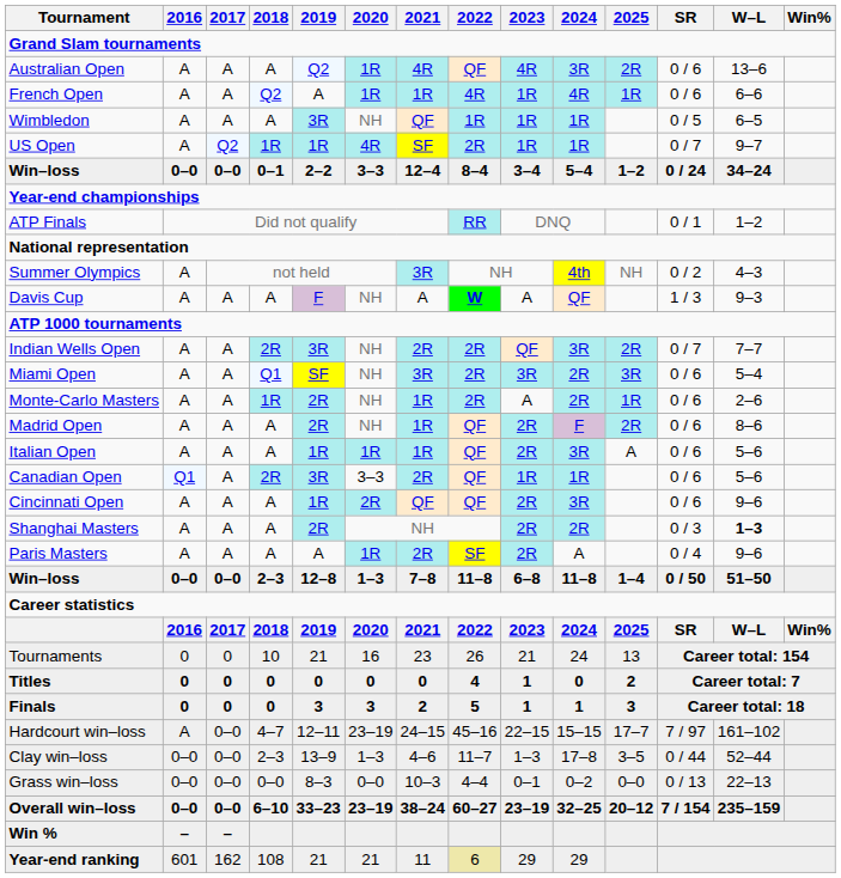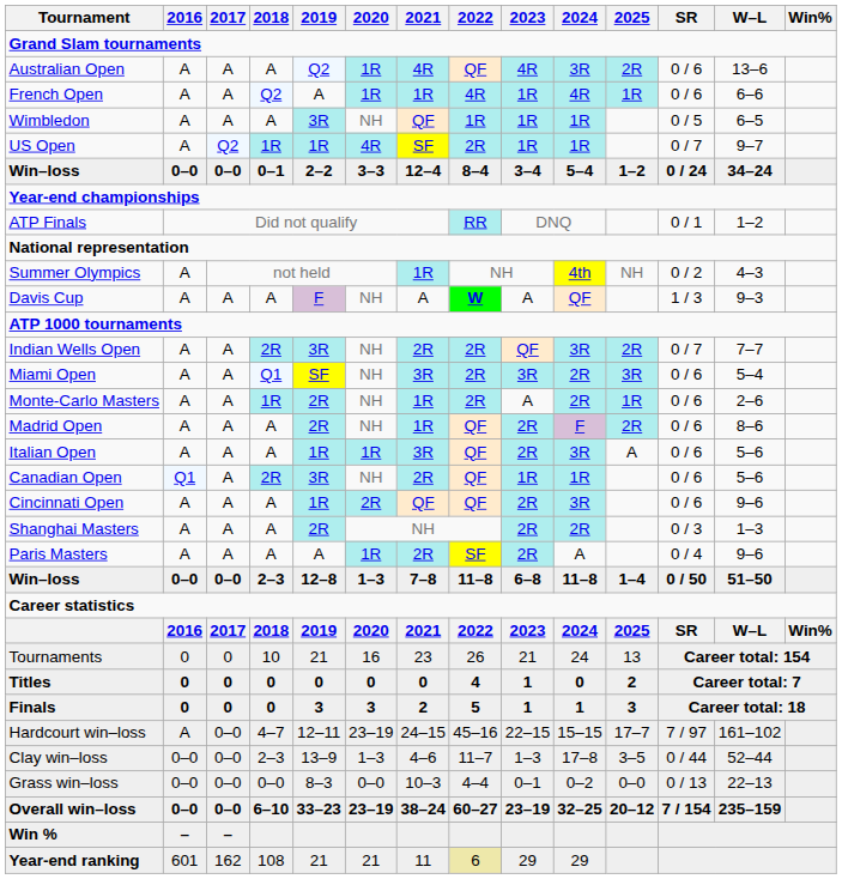 <table class=wikitable style=text-align:center>
 <tr>
 <th>Tournament</th>
 <th><a href='#'>2016</a></th>
 <th><a href='#'>2017</a></th>
 <th><a href='#'>2018</a></th>
 <th><a href='#'>2019</a></th>
 <th><a href='#'>2020</a></th>
 <th><a href='#'>2021</a></th>
 <th><a href='#'>2022</a></th>
 <th><a href='#'>2023</a></th>
 <th><a href='#'>2024</a></th>
 <th><a href='#'>2025</a></th>
 <th>SR</th>
 <th>W–L</th>
 <th>Win%</th>
 </tr>
 <tr>
 <td colspan=14 style=text-align:left><strong><a href='#'>Grand Slam tournaments</a></strong></td>
 </tr>
 <tr>
 <td style=text-align:left><a href='#'>Australian Open</a></td>
 <td>A</td>
 <td>A</td>
 <td>A</td>
 <td style=background:#f0f8ff><a href='#'>Q2</a></td>
 <td style=background:#afeeee><a href='#'>1R</a></td>
 <td style=background:#afeeee><a href='#'>4R</a></td>
 <td style=background:#ffebcd><a href='#'>QF</a></td>
 <td style=background:#afeeee><a href='#'>4R</a></td>
 <td style=background:#afeeee><a href='#'>3R</a></td>
 <td style=background:#afeeee><a href='#'>2R</a></td>
 <td>0 / 6</td>
 <td>13–6</td>
 <td></td>
 </tr>
 <tr>
 <td style=text-align:left><a href='#'>French Open</a></td>
 <td>A</td>
 <td>A</td>
 <td style=background:#f0f8ff><a href='#'>Q2</a></td>
 <td>A</td>
 <td style=background:#afeeee><a href='#'>1R</a></td>
 <td style=background:#afeeee><a href='#'>1R</a></td>
 <td style=background:#afeeee><a href='#'>4R</a></td>
 <td style=background:#afeeee><a href='#'>1R</a></td>
 <td style=background:#afeeee><a href='#'>4R</a></td>
 <td style=background:#afeeee><a href='#'>1R</a></td>
 <td>0 / 6</td>
 <td>6–6</td>
 <td></td>
 </tr>
 <tr>
 <td style=text-align:left><a href='#'>Wimbledon</a></td>
 <td>A</td>
 <td>A</td>
 <td>A</td>
 <td style=background:#afeeee><a href='#'>3R</a></td>
 <td style=color:#767676>NH</td>
 <td style=background:#ffebcd><a href='#'>QF</a></td>
 <td style=background:#afeeee><a href='#'>1R</a></td>
 <td style=background:#afeeee><a href='#'>1R</a></td>
 <td style=background:#afeeee><a href='#'>1R</a></td>
 <td></td>
 <td>0 / 5</td>
 <td>6–5</td>
 <td></td>
 </tr>
 <tr>
 <td style=text-align:left><a href='#'>US Open</a></td>
 <td>A</td>
 <td style=background:#f0f8ff><a href='#'>Q2</a></td>
 <td style=background:#afeeee><a href='#'>1R</a></td>
 <td style=background:#afeeee><a href='#'>1R</a></td>
 <td style=background:#afeeee><a href='#'>4R</a></td>
 <td style=background:yellow><a href='#'>SF</a></td>
 <td style=background:#afeeee><a href='#'>2R</a></td>
 <td style=background:#afeeee><a href='#'>1R</a></td>
 <td style=background:#afeeee><a href='#'>1R</a></td>
 <td></td>
 <td>0 / 7</td>
 <td>9–7</td>
 <td></td>
 </tr>
 <tr style=font-weight:bold;background:#efefef>
 <td style=text-align:left>Win–loss</td>
 <td>0–0</td>
 <td>0–0</td>
 <td>0–1</td>
 <td>2–2</td>
 <td>3–3</td>
 <td>12–4</td>
 <td>8–4</td>
 <td>3–4</td>
 <td>5–4</td>
 <td>1–2</td>
 <td>0 / 24</td>
 <td>34–24</td>
 <td></td>
 </tr>
 <tr>
 <td colspan=14 style=text-align:left><strong><a href='#'>Year-end championships</a></strong></td>
 </tr>
 <tr>
 <td style=text-align:left><a href='#'>ATP Finals</a></td>
 <td colspan=6 style=color:#767676>Did not qualify</td>
 <td style=background:#afeeee><a href='#'>RR</a></td>
 <td colspan=2 style=color:#767676>DNQ</td>
 <td></td>
 <td>0 / 1</td>
 <td>1–2</td>
 <td></td>
 </tr>
 <tr>
 <td colspan=14 style=text-align:left><strong>National representation</strong></td>
 </tr>
 <tr>
 <td align=left><a href='#'>Summer Olympics</a></td>
 <td>A</td>
 <td colspan=4 style=color:#767676>not held</td>
-<td style=background:#afeeee><a href='#'>3R</a></td>
+<td style=background:#afeeee><a href='#'>1R</a></td>
 <td colspan=2 style=color:#767676>NH</td>
 <td style=background:yellow><a href='#'>4th</a></td>
 <td style=color:#767676>NH</td>
 <td>0 / 2</td>
 <td>4–3</td>
 <td></td>
 </tr>
 <tr>
 <td style=text-align:left><a href='#'>Davis Cup</a></td>
 <td>A</td>
 <td>A</td>
 <td>A</td>
 <td style=background:thistle><a href='#'>F</a></td>
 <td style=color:#767676>NH</td>
 <td>A</td>
 <td style=background:lime><a href='#'><strong>W</strong></a></td>
 <td>A</td>
 <td style=background:#ffebcd><a href='#'>QF</a></td>
 <td></td>
 <td>1 / 3</td>
 <td>9–3</td>
 <td></td>
 </tr>
 <tr>
 <td colspan=14 style=text-align:left><strong><a href='#'>ATP 1000 tournaments</a></strong></td>
 </tr>
 <tr>
 <td style=text-align:left><a href='#'>Indian Wells Open</a></td>
 <td>A</td>
 <td>A</td>
 <td style=background:#afeeee><a href='#'>2R</a></td>
 <td style=background:#afeeee><a href='#'>3R</a></td>
 <td style=color:#767676>NH</td>
 <td style=background:#afeeee><a href='#'>2R</a></td>
 <td style=background:#afeeee><a href='#'>2R</a></td>
 <td style=background:#ffebcd><a href='#'>QF</a></td>
 <td style=background:#afeeee><a href='#'>3R</a></td>
 <td style=background:#afeeee><a href='#'>2R</a></td>
 <td>0 / 7</td>
 <td>7–7</td>
 <td></td>
 </tr>
 <tr>
 <td style=text-align:left><a href='#'>Miami Open</a></td>
 <td>A</td>
 <td>A</td>
 <td style=background:#f0f8ff><a href='#'>Q1</a></td>
 <td style=background:yellow><a href='#'>SF</a></td>
 <td style=color:#767676>NH</td>
 <td style=background:#afeeee><a href='#'>3R</a></td>
 <td style=background:#afeeee><a href='#'>2R</a></td>
 <td style=background:#afeeee><a href='#'>3R</a></td>
 <td style=background:#afeeee><a href='#'>2R</a></td>
 <td style=background:#afeeee><a href='#'>3R</a></td>
 <td>0 / 6</td>
 <td>5–4</td>
 <td></td>
 </tr>
 <tr>
 <td style=text-align:left><a href='#'>Monte-Carlo Masters</a></td>
 <td>A</td>
 <td>A</td>
 <td style=background:#afeeee><a href='#'>1R</a></td>
 <td style=background:#afeeee><a href='#'>2R</a></td>
 <td style=color:#767676>NH</td>
 <td style=background:#afeeee><a href='#'>1R</a></td>
 <td style=background:#afeeee><a href='#'>2R</a></td>
 <td>A</td>
 <td style=background:#afeeee><a href='#'>2R</a></td>
 <td style=background:#afeeee><a href='#'>1R</a></td>
 <td>0 / 6</td>
 <td>2–6</td>
 <td></td>
 </tr>
 <tr>
 <td style=text-align:left><a href='#'>Madrid Open</a></td>
 <td>A</td>
 <td>A</td>
 <td>A</td>
 <td style=background:#afeeee><a href='#'>2R</a></td>
 <td style=color:#767676>NH</td>
 <td style=background:#afeeee><a href='#'>1R</a></td>
 <td style=background:#ffebcd><a href='#'>QF</a></td>
 <td style=background:#afeeee><a href='#'>2R</a></td>
 <td style=background:thistle><a href='#'>F</a></td>
 <td style=background:#afeeee><a href='#'>2R</a></td>
 <td>0 / 6</td>
 <td>8–6</td>
 <td></td>
 </tr>
 <tr>
 <td style=text-align:left><a href='#'>Italian Open</a></td>
 <td>A</td>
 <td>A</td>
 <td>A</td>
 <td style=background:#afeeee><a href='#'>1R</a></td>
 <td style=background:#afeeee><a href='#'>1R</a></td>
-<td style=background:#afeeee><a href='#'>1R</a></td>
+<td style=background:#afeeee><a href='#'>3R</a></td>
 <td style=background:#ffebcd><a href='#'>QF</a></td>
 <td style=background:#afeeee><a href='#'>2R</a></td>
 <td style=background:#afeeee><a href='#'>3R</a></td>
 <td>A</td>
 <td>0 / 6</td>
 <td>5–6</td>
 <td></td>
 </tr>
 <tr>
 <td style=text-align:left><a href='#'>Canadian Open</a></td>
 <td style=background:#f0f8ff><a href='#'>Q1</a></td>
 <td>A</td>
 <td style=background:#afeeee><a href='#'>2R</a></td>
 <td style=background:#afeeee><a href='#'>3R</a></td>
-<td>3–3</td>
+<td style=color:#767676>NH</td>
 <td style=background:#afeeee><a href='#'>2R</a></td>
 <td style=background:#ffebcd><a href='#'>QF</a></td>
 <td style=background:#afeeee><a href='#'>1R</a></td>
 <td style=background:#afeeee><a href='#'>1R</a></td>
 <td></td>
 <td>0 / 6</td>
 <td>5–6</td>
 <td></td>
 </tr>
 <tr>
 <td style=text-align:left><a href='#'>Cincinnati Open</a></td>
 <td>A</td>
 <td>A</td>
 <td>A</td>
 <td style=background:#afeeee><a href='#'>1R</a></td>
 <td style=background:#afeeee><a href='#'>2R</a></td>
 <td style=background:#ffebcd><a href='#'>QF</a></td>
 <td style=background:#ffebcd><a href='#'>QF</a></td>
 <td style=background:#afeeee><a href='#'>2R</a></td>
 <td style=background:#afeeee><a href='#'>3R</a></td>
 <td></td>
 <td>0 / 6</td>
 <td>9–6</td>
 <td></td>
 </tr>
 <tr>
 <td style=text-align:left><a href='#'>Shanghai Masters</a></td>
 <td>A</td>
 <td>A</td>
 <td>A</td>
 <td style=background:#afeeee><a href='#'>2R</a></td>
 <td colspan=3 style=color:#767676>NH</td>
 <td style=background:#afeeee><a href='#'>2R</a></td>
 <td style=background:#afeeee><a href='#'>2R</a></td>
 <td></td>
 <td>0 / 3</td>
-<td><strong>1–3</strong></td>
+<td>1–3</td>
 <td></td>
 </tr>
 <tr>
 <td style=text-align:left><a href='#'>Paris Masters</a></td>
 <td>A</td>
 <td>A</td>
 <td>A</td>
 <td>A</td>
 <td style=background:#afeeee><a href='#'>1R</a></td>
 <td style=background:#afeeee><a href='#'>2R</a></td>
 <td style=background:yellow><a href='#'>SF</a></td>
 <td style=background:#afeeee><a href='#'>2R</a></td>
 <td>A</td>
 <td></td>
 <td>0 / 4</td>
 <td>9–6</td>
 <td></td>
 </tr>
 <tr style=font-weight:bold;background:#efefef>
 <td style=text-align:left>Win–loss</td>
 <td>0–0</td>
 <td>0–0</td>
 <td>2–3</td>
 <td>12–8</td>
 <td>1–3</td>
 <td>7–8</td>
 <td>11–8</td>
 <td>6–8</td>
 <td>11–8</td>
 <td>1–4</td>
 <td>0 / 50</td>
 <td>51–50</td>
 <td></td>
 </tr>
 <tr>
 <td colspan="14" style="text-align:left"><strong>Career statistics</strong></td>
 </tr>
 <tr style=font-weight:bold;background:#efefef>
 <th></th>
 <th><a href='#'>2016</a></th>
 <th><a href='#'>2017</a></th>
 <th><a href='#'>2018</a></th>
 <th><a href='#'>2019</a></th>
 <th><a href='#'>2020</a></th>
 <th><a href='#'>2021</a></th>
 <th><a href='#'>2022</a></th>
 <th><a href='#'>2023</a></th>
 <th><a href='#'>2024</a></th>
 <th><a href='#'>2025</a></th>
 <th>SR</th>
 <th>W–L</th>
 <th>Win%</th>
 </tr>
 <tr style="background:#efefef">
 <td style="text-align:left">Tournaments</td>
 <td>0</td>
 <td>0</td>
 <td>10</td>
 <td>21</td>
 <td>16</td>
 <td>23</td>
 <td>26</td>
 <td>21</td>
 <td>24</td>
 <td>13</td>
 <td colspan="3"><strong>Career total: 154</strong></td>
 </tr>
 <tr style="font-weight:bold;background:#efefef">
 <td style="text-align:left">Titles</td>
 <td>0</td>
 <td>0</td>
 <td>0</td>
 <td>0</td>
 <td>0</td>
 <td>0</td>
 <td>4</td>
 <td>1</td>
 <td>0</td>
 <td>2</td>
 <td colspan="3">Career total: 7</td>
 </tr>
 <tr style="font-weight:bold;background:#efefef">
 <td style="text-align:left">Finals</td>
 <td>0</td>
 <td>0</td>
 <td>0</td>
 <td>3</td>
 <td>3</td>
 <td>2</td>
 <td>5</td>
 <td>1</td>
 <td>1</td>
 <td>3</td>
 <td colspan="3">Career total: 18</td>
 </tr>
 <tr style="background:#efefef">
 <td style="text-align:left">Hardcourt win–loss</td>
 <td>A</td>
 <td>0–0</td>
 <td>4–7</td>
 <td>12–11</td>
 <td>23–19</td>
 <td>24–15</td>
 <td>45–16</td>
 <td>22–15</td>
 <td>15–15</td>
 <td>17–7</td>
 <td>7 / 97</td>
 <td>161–102</td>
 <td></td>
 </tr>
 <tr style="background:#efefef">
 <td style="text-align:left">Clay win–loss</td>
 <td>0–0</td>
 <td>0–0</td>
 <td>2–3</td>
 <td>13–9</td>
 <td>1–3</td>
 <td>4–6</td>
 <td>11–7</td>
 <td>1–3</td>
 <td>17–8</td>
 <td>3–5</td>
 <td>0 / 44</td>
 <td>52–44</td>
 <td></td>
 </tr>
 <tr style="background:#efefef">
 <td style="text-align:left">Grass win–loss</td>
 <td>0–0</td>
 <td>0–0</td>
 <td>0–0</td>
 <td>8–3</td>
 <td>0–0</td>
 <td>10–3</td>
 <td>4–4</td>
 <td>0–1</td>
 <td>0–2</td>
 <td>0–0</td>
 <td>0 / 13</td>
 <td>22–13</td>
 <td></td>
 </tr>
 <tr style="font-weight:bold;background:#efefef">
 <td style="text-align:left">Overall win–loss</td>
 <td>0–0</td>
 <td>0–0</td>
 <td>6–10</td>
 <td>33–23</td>
 <td>23–19</td>
 <td>38–24</td>
 <td>60–27</td>
 <td>23–19</td>
 <td>32–25</td>
 <td>20–12</td>
 <td>7 / 154</td>
 <td>235–159</td>
 <td></td>
 </tr>
 <tr style="font-weight:bold;background:#efefef">
 <td style="text-align:left">Win %</td>
 <td>–</td>
 <td>–</td>
 <td></td>
 <td></td>
 <td></td>
 <td></td>
 <td></td>
 <td></td>
 <td></td>
 <td></td>
 <td colspan="3"></td>
 </tr>
 <tr style="background:#efefef">
 <td style="text-align:left"><strong>Year-end ranking</strong></td>
 <td>601</td>
 <td>162</td>
 <td>108</td>
 <td>21</td>
 <td>21</td>
 <td>11</td>
 <td style=background:#eee8aa>6</td>
 <td>29</td>
 <td>29</td>
 <td></td>
 <td colspan=3></td>
 </tr>
 </table>
